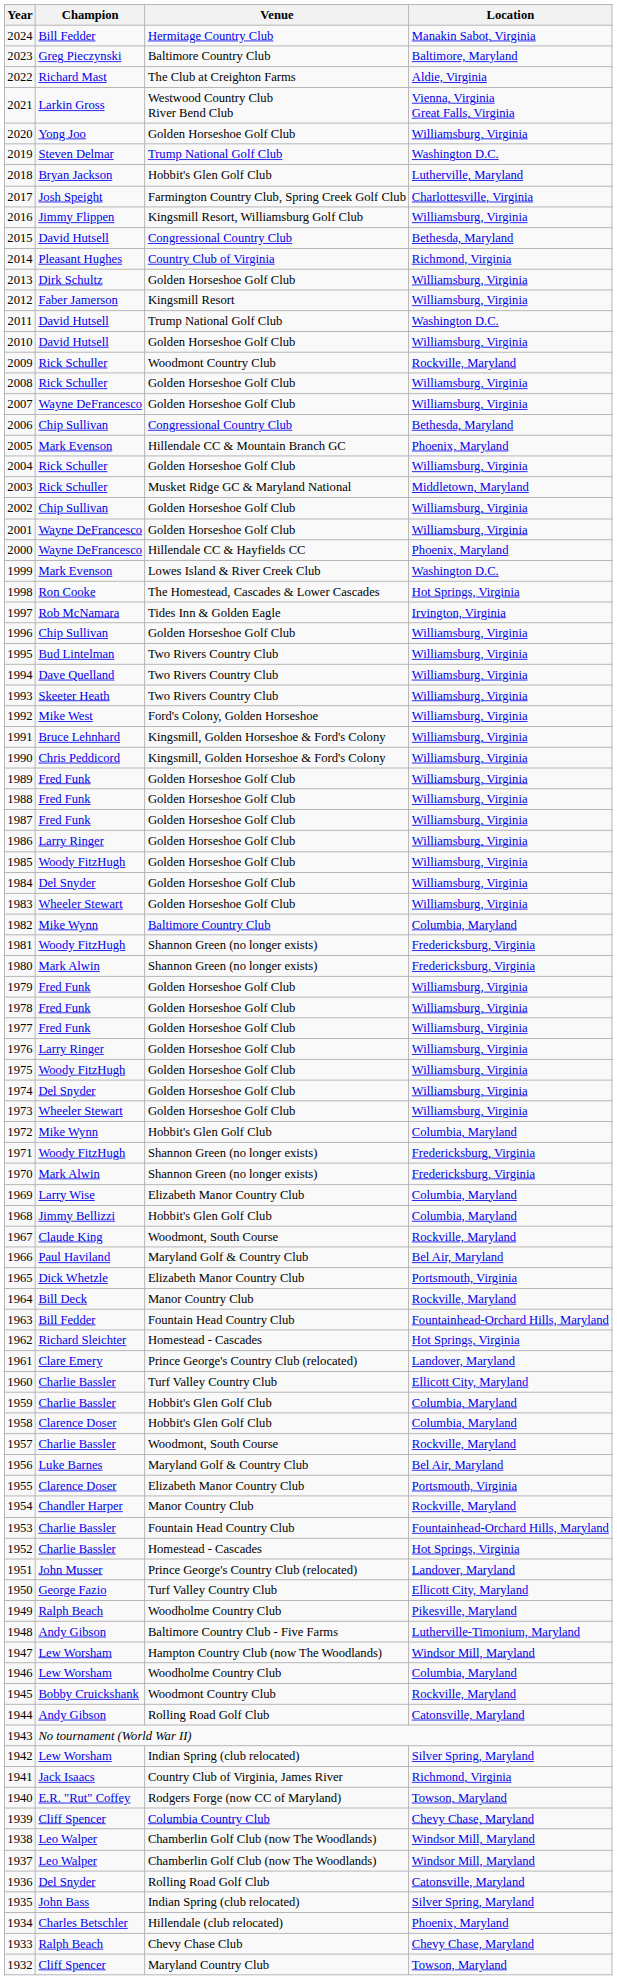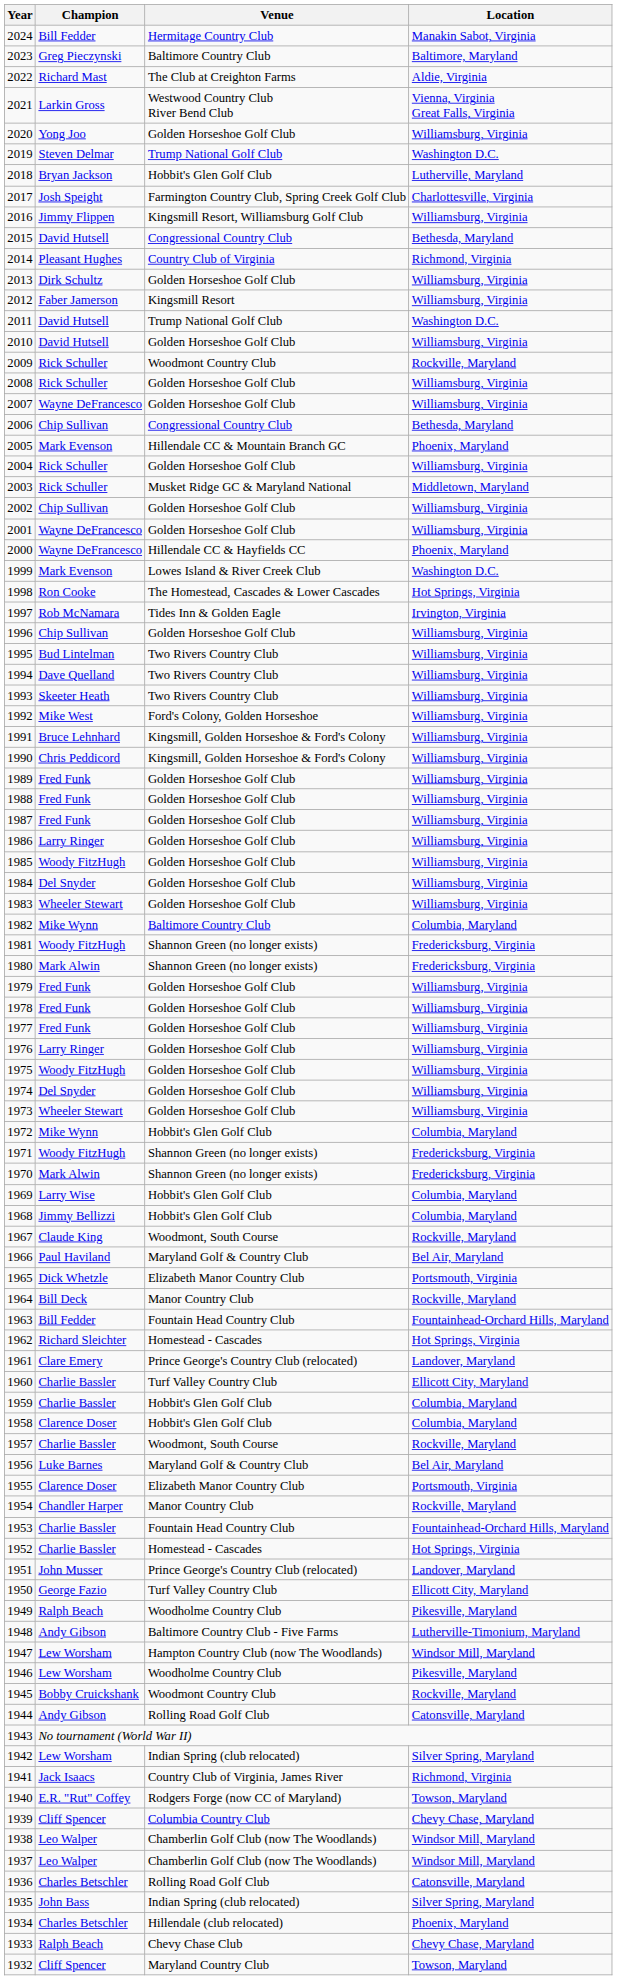 <table class="wikitable sortable" style="font-size: 95%">
 <tr>
 <th>Year</th>
 <th>Champion</th>
 <th>Venue</th>
 <th>Location</th>
 </tr>
 <tr>
 <td align=center>2024</td>
 <td><a href='#'>Bill Fedder</a></td>
 <td><a href='#'>Hermitage Country Club</a></td>
 <td><a href='#'>Manakin Sabot, Virginia</a></td>
 </tr>
 <tr>
 <td align=center>2023</td>
 <td><a href='#'>Greg Pieczynski</a></td>
 <td>Baltimore Country Club</td>
 <td><a href='#'>Baltimore, Maryland</a></td>
 </tr>
 <tr>
 <td align=center>2022</td>
 <td><a href='#'>Richard Mast</a></td>
 <td>The Club at Creighton Farms</td>
 <td><a href='#'>Aldie, Virginia</a></td>
 </tr>
 <tr>
 <td align=center>2021</td>
 <td><a href='#'>Larkin Gross</a></td>
 <td>Westwood Country Club<br>River Bend Club</td>
 <td><a href='#'>Vienna, Virginia</a><br><a href='#'>Great Falls, Virginia</a></td>
 </tr>
 <tr>
 <td align=center>2020</td>
 <td><a href='#'>Yong Joo</a></td>
 <td>Golden Horseshoe Golf Club</td>
 <td><a href='#'>Williamsburg, Virginia</a></td>
 </tr>
 <tr>
 <td align=center>2019</td>
 <td><a href='#'>Steven Delmar</a></td>
 <td><a href='#'>Trump National Golf Club</a></td>
 <td><a href='#'>Washington D.C.</a></td>
 </tr>
 <tr>
 <td align=center>2018</td>
 <td><a href='#'>Bryan Jackson</a></td>
 <td>Hobbit's Glen Golf Club</td>
 <td><a href='#'>Lutherville, Maryland</a></td>
 </tr>
 <tr>
 <td align=center>2017</td>
 <td><a href='#'>Josh Speight</a></td>
 <td>Farmington Country Club, Spring Creek Golf Club</td>
 <td><a href='#'>Charlottesville, Virginia</a></td>
 </tr>
 <tr>
 <td align=center>2016</td>
 <td><a href='#'>Jimmy Flippen</a></td>
 <td>Kingsmill Resort, Williamsburg Golf Club</td>
 <td><a href='#'>Williamsburg, Virginia</a></td>
 </tr>
 <tr>
 <td align=center>2015</td>
 <td><a href='#'>David Hutsell</a></td>
 <td><a href='#'>Congressional Country Club</a></td>
 <td><a href='#'>Bethesda, Maryland</a></td>
 </tr>
 <tr>
 <td align=center>2014</td>
 <td><a href='#'>Pleasant Hughes</a></td>
 <td><a href='#'>Country Club of Virginia</a></td>
 <td><a href='#'>Richmond, Virginia</a></td>
 </tr>
 <tr>
 <td align=center>2013</td>
 <td><a href='#'>Dirk Schultz</a></td>
 <td>Golden Horseshoe Golf Club</td>
 <td><a href='#'>Williamsburg, Virginia</a></td>
 </tr>
 <tr>
 <td align=center>2012</td>
 <td><a href='#'>Faber Jamerson</a></td>
 <td>Kingsmill Resort</td>
 <td><a href='#'>Williamsburg, Virginia</a></td>
 </tr>
 <tr>
 <td align=center>2011</td>
 <td><a href='#'>David Hutsell</a></td>
 <td>Trump National Golf Club</td>
 <td><a href='#'>Washington D.C.</a></td>
 </tr>
 <tr>
 <td align=center>2010</td>
 <td><a href='#'>David Hutsell</a></td>
 <td>Golden Horseshoe Golf Club</td>
 <td><a href='#'>Williamsburg, Virginia</a></td>
 </tr>
 <tr>
 <td align=center>2009</td>
 <td><a href='#'>Rick Schuller</a></td>
 <td>Woodmont Country Club</td>
 <td><a href='#'>Rockville, Maryland</a></td>
 </tr>
 <tr>
 <td align=center>2008</td>
 <td><a href='#'>Rick Schuller</a></td>
 <td>Golden Horseshoe Golf Club</td>
 <td><a href='#'>Williamsburg, Virginia</a></td>
 </tr>
 <tr>
 <td align=center>2007</td>
 <td><a href='#'>Wayne DeFrancesco</a></td>
 <td>Golden Horseshoe Golf Club</td>
 <td><a href='#'>Williamsburg, Virginia</a></td>
 </tr>
 <tr>
 <td align=center>2006</td>
 <td><a href='#'>Chip Sullivan</a></td>
 <td><a href='#'>Congressional Country Club</a></td>
 <td><a href='#'>Bethesda, Maryland</a></td>
 </tr>
 <tr>
 <td align=center>2005</td>
 <td><a href='#'>Mark Evenson</a></td>
 <td>Hillendale CC & Mountain Branch GC</td>
 <td><a href='#'>Phoenix, Maryland</a></td>
 </tr>
 <tr>
 <td align=center>2004</td>
 <td><a href='#'>Rick Schuller</a></td>
 <td>Golden Horseshoe Golf Club</td>
 <td><a href='#'>Williamsburg, Virginia</a></td>
 </tr>
 <tr>
 <td align=center>2003</td>
 <td><a href='#'>Rick Schuller</a></td>
 <td>Musket Ridge GC & Maryland National</td>
 <td><a href='#'>Middletown, Maryland</a></td>
 </tr>
 <tr>
 <td align=center>2002</td>
 <td><a href='#'>Chip Sullivan</a></td>
 <td>Golden Horseshoe Golf Club</td>
 <td><a href='#'>Williamsburg, Virginia</a></td>
 </tr>
 <tr>
 <td align=center>2001</td>
 <td><a href='#'>Wayne DeFrancesco</a></td>
 <td>Golden Horseshoe Golf Club</td>
 <td><a href='#'>Williamsburg, Virginia</a></td>
 </tr>
 <tr>
 <td align=center>2000</td>
 <td><a href='#'>Wayne DeFrancesco</a></td>
 <td>Hillendale CC & Hayfields CC</td>
 <td><a href='#'>Phoenix, Maryland</a></td>
 </tr>
 <tr>
 <td align=center>1999</td>
 <td><a href='#'>Mark Evenson</a></td>
 <td>Lowes Island & River Creek Club</td>
 <td><a href='#'>Washington D.C.</a></td>
 </tr>
 <tr>
 <td align=center>1998</td>
 <td><a href='#'>Ron Cooke</a></td>
 <td>The Homestead, Cascades & Lower Cascades</td>
 <td><a href='#'>Hot Springs, Virginia</a></td>
 </tr>
 <tr>
 <td align=center>1997</td>
 <td><a href='#'>Rob McNamara</a></td>
 <td>Tides Inn & Golden Eagle</td>
 <td><a href='#'>Irvington, Virginia</a></td>
 </tr>
 <tr>
 <td align=center>1996</td>
 <td><a href='#'>Chip Sullivan</a></td>
 <td>Golden Horseshoe Golf Club</td>
 <td><a href='#'>Williamsburg, Virginia</a></td>
 </tr>
 <tr>
 <td align=center>1995</td>
 <td><a href='#'>Bud Lintelman</a></td>
 <td>Two Rivers Country Club</td>
 <td><a href='#'>Williamsburg, Virginia</a></td>
 </tr>
 <tr>
 <td align=center>1994</td>
 <td><a href='#'>Dave Quelland</a></td>
 <td>Two Rivers Country Club</td>
 <td><a href='#'>Williamsburg, Virginia</a></td>
 </tr>
 <tr>
 <td align=center>1993</td>
 <td><a href='#'>Skeeter Heath</a></td>
 <td>Two Rivers Country Club</td>
 <td><a href='#'>Williamsburg, Virginia</a></td>
 </tr>
 <tr>
 <td align=center>1992</td>
 <td><a href='#'>Mike West</a></td>
 <td>Ford's Colony, Golden Horseshoe</td>
 <td><a href='#'>Williamsburg, Virginia</a></td>
 </tr>
 <tr>
 <td align=center>1991</td>
 <td><a href='#'>Bruce Lehnhard</a></td>
 <td>Kingsmill, Golden Horseshoe & Ford's Colony</td>
 <td><a href='#'>Williamsburg, Virginia</a></td>
 </tr>
 <tr>
 <td align=center>1990</td>
 <td><a href='#'>Chris Peddicord</a></td>
 <td>Kingsmill, Golden Horseshoe & Ford's Colony</td>
 <td><a href='#'>Williamsburg, Virginia</a></td>
 </tr>
 <tr>
 <td align=center>1989</td>
 <td><a href='#'>Fred Funk</a></td>
 <td>Golden Horseshoe Golf Club</td>
 <td><a href='#'>Williamsburg, Virginia</a></td>
 </tr>
 <tr>
 <td align=center>1988</td>
 <td><a href='#'>Fred Funk</a></td>
 <td>Golden Horseshoe Golf Club</td>
 <td><a href='#'>Williamsburg, Virginia</a></td>
 </tr>
 <tr>
 <td align=center>1987</td>
 <td><a href='#'>Fred Funk</a></td>
 <td>Golden Horseshoe Golf Club</td>
 <td><a href='#'>Williamsburg, Virginia</a></td>
 </tr>
 <tr>
 <td align=center>1986</td>
 <td><a href='#'>Larry Ringer</a></td>
 <td>Golden Horseshoe Golf Club</td>
 <td><a href='#'>Williamsburg, Virginia</a></td>
 </tr>
 <tr>
 <td align=center>1985</td>
 <td><a href='#'>Woody FitzHugh</a></td>
 <td>Golden Horseshoe Golf Club</td>
 <td><a href='#'>Williamsburg, Virginia</a></td>
 </tr>
 <tr>
 <td align=center>1984</td>
 <td><a href='#'>Del Snyder</a></td>
 <td>Golden Horseshoe Golf Club</td>
 <td><a href='#'>Williamsburg, Virginia</a></td>
 </tr>
 <tr>
 <td align=center>1983</td>
 <td><a href='#'>Wheeler Stewart</a></td>
 <td>Golden Horseshoe Golf Club</td>
 <td><a href='#'>Williamsburg, Virginia</a></td>
 </tr>
 <tr>
 <td align=center>1982</td>
 <td><a href='#'>Mike Wynn</a></td>
 <td><a href='#'>Baltimore Country Club</a></td>
 <td><a href='#'>Columbia, Maryland</a></td>
 </tr>
 <tr>
 <td align=center>1981</td>
 <td><a href='#'>Woody FitzHugh</a></td>
 <td>Shannon Green (no longer exists)</td>
 <td><a href='#'>Fredericksburg, Virginia</a></td>
 </tr>
 <tr>
 <td align=center>1980</td>
 <td><a href='#'>Mark Alwin</a></td>
 <td>Shannon Green (no longer exists)</td>
 <td><a href='#'>Fredericksburg, Virginia</a></td>
 </tr>
 <tr>
 <td align=center>1979</td>
 <td><a href='#'>Fred Funk</a></td>
 <td>Golden Horseshoe Golf Club</td>
 <td><a href='#'>Williamsburg, Virginia</a></td>
 </tr>
 <tr>
 <td align=center>1978</td>
 <td><a href='#'>Fred Funk</a></td>
 <td>Golden Horseshoe Golf Club</td>
 <td><a href='#'>Williamsburg, Virginia</a></td>
 </tr>
 <tr>
 <td align=center>1977</td>
 <td><a href='#'>Fred Funk</a></td>
 <td>Golden Horseshoe Golf Club</td>
 <td><a href='#'>Williamsburg, Virginia</a></td>
 </tr>
 <tr>
 <td align=center>1976</td>
 <td><a href='#'>Larry Ringer</a></td>
 <td>Golden Horseshoe Golf Club</td>
 <td><a href='#'>Williamsburg, Virginia</a></td>
 </tr>
 <tr>
 <td align=center>1975</td>
 <td><a href='#'>Woody FitzHugh</a></td>
 <td>Golden Horseshoe Golf Club</td>
 <td><a href='#'>Williamsburg, Virginia</a></td>
 </tr>
 <tr>
 <td align=center>1974</td>
 <td><a href='#'>Del Snyder</a></td>
 <td>Golden Horseshoe Golf Club</td>
 <td><a href='#'>Williamsburg, Virginia</a></td>
 </tr>
 <tr>
 <td align=center>1973</td>
 <td><a href='#'>Wheeler Stewart</a></td>
 <td>Golden Horseshoe Golf Club</td>
 <td><a href='#'>Williamsburg, Virginia</a></td>
 </tr>
 <tr>
 <td align=center>1972</td>
 <td><a href='#'>Mike Wynn</a></td>
 <td>Hobbit's Glen Golf Club</td>
 <td><a href='#'>Columbia, Maryland</a></td>
 </tr>
 <tr>
 <td align=center>1971</td>
 <td><a href='#'>Woody FitzHugh</a></td>
 <td>Shannon Green (no longer exists)</td>
 <td><a href='#'>Fredericksburg, Virginia</a></td>
 </tr>
 <tr>
 <td align=center>1970</td>
 <td><a href='#'>Mark Alwin</a></td>
 <td>Shannon Green (no longer exists)</td>
 <td><a href='#'>Fredericksburg, Virginia</a></td>
 </tr>
 <tr>
 <td align=center>1969</td>
 <td><a href='#'>Larry Wise</a></td>
-<td>Elizabeth Manor Country Club</td>
+<td>Hobbit's Glen Golf Club</td>
 <td><a href='#'>Columbia, Maryland</a></td>
 </tr>
 <tr>
 <td align=center>1968</td>
 <td><a href='#'>Jimmy Bellizzi</a></td>
 <td>Hobbit's Glen Golf Club</td>
 <td><a href='#'>Columbia, Maryland</a></td>
 </tr>
 <tr>
 <td align=center>1967</td>
 <td><a href='#'>Claude King</a></td>
 <td>Woodmont, South Course</td>
 <td><a href='#'>Rockville, Maryland</a></td>
 </tr>
 <tr>
 <td align=center>1966</td>
 <td><a href='#'>Paul Haviland</a></td>
 <td>Maryland Golf & Country Club</td>
 <td><a href='#'>Bel Air, Maryland</a></td>
 </tr>
 <tr>
 <td align=center>1965</td>
 <td><a href='#'>Dick Whetzle</a></td>
 <td>Elizabeth Manor Country Club</td>
 <td><a href='#'>Portsmouth, Virginia</a></td>
 </tr>
 <tr>
 <td align=center>1964</td>
 <td><a href='#'>Bill Deck</a></td>
 <td>Manor Country Club</td>
 <td><a href='#'>Rockville, Maryland</a></td>
 </tr>
 <tr>
 <td align=center>1963</td>
 <td><a href='#'>Bill Fedder</a></td>
 <td>Fountain Head Country Club</td>
 <td><a href='#'>Fountainhead-Orchard Hills, Maryland</a></td>
 </tr>
 <tr>
 <td align=center>1962</td>
 <td><a href='#'>Richard Sleichter</a></td>
 <td>Homestead - Cascades</td>
 <td><a href='#'>Hot Springs, Virginia</a></td>
 </tr>
 <tr>
 <td align=center>1961</td>
 <td><a href='#'>Clare Emery</a></td>
 <td>Prince George's Country Club (relocated)</td>
 <td><a href='#'>Landover, Maryland</a></td>
 </tr>
 <tr>
 <td align=center>1960</td>
 <td><a href='#'>Charlie Bassler</a></td>
 <td>Turf Valley Country Club</td>
 <td><a href='#'>Ellicott City, Maryland</a></td>
 </tr>
 <tr>
 <td align=center>1959</td>
 <td><a href='#'>Charlie Bassler</a></td>
 <td>Hobbit's Glen Golf Club</td>
 <td><a href='#'>Columbia, Maryland</a></td>
 </tr>
 <tr>
 <td align=center>1958</td>
 <td><a href='#'>Clarence Doser</a></td>
 <td>Hobbit's Glen Golf Club</td>
 <td><a href='#'>Columbia, Maryland</a></td>
 </tr>
 <tr>
 <td align=center>1957</td>
 <td><a href='#'>Charlie Bassler</a></td>
 <td>Woodmont, South Course</td>
 <td><a href='#'>Rockville, Maryland</a></td>
 </tr>
 <tr>
 <td align=center>1956</td>
 <td><a href='#'>Luke Barnes</a></td>
 <td>Maryland Golf & Country Club</td>
 <td><a href='#'>Bel Air, Maryland</a></td>
 </tr>
 <tr>
 <td align=center>1955</td>
 <td><a href='#'>Clarence Doser</a></td>
 <td>Elizabeth Manor Country Club</td>
 <td><a href='#'>Portsmouth, Virginia</a></td>
 </tr>
 <tr>
 <td align=center>1954</td>
 <td><a href='#'>Chandler Harper</a></td>
 <td>Manor Country Club</td>
 <td><a href='#'>Rockville, Maryland</a></td>
 </tr>
 <tr>
 <td align=center>1953</td>
 <td><a href='#'>Charlie Bassler</a></td>
 <td>Fountain Head Country Club</td>
 <td><a href='#'>Fountainhead-Orchard Hills, Maryland</a></td>
 </tr>
 <tr>
 <td align=center>1952</td>
 <td><a href='#'>Charlie Bassler</a></td>
 <td>Homestead - Cascades</td>
 <td><a href='#'>Hot Springs, Virginia</a></td>
 </tr>
 <tr>
 <td align=center>1951</td>
 <td><a href='#'>John Musser</a></td>
 <td>Prince George's Country Club (relocated)</td>
 <td><a href='#'>Landover, Maryland</a></td>
 </tr>
 <tr>
 <td align=center>1950</td>
 <td><a href='#'>George Fazio</a></td>
 <td>Turf Valley Country Club</td>
 <td><a href='#'>Ellicott City, Maryland</a></td>
 </tr>
 <tr>
 <td align=center>1949</td>
 <td><a href='#'>Ralph Beach</a></td>
 <td>Woodholme Country Club</td>
 <td><a href='#'>Pikesville, Maryland</a></td>
 </tr>
 <tr>
 <td align=center>1948</td>
 <td><a href='#'>Andy Gibson</a></td>
 <td>Baltimore Country Club - Five Farms</td>
 <td><a href='#'>Lutherville-Timonium, Maryland</a></td>
 </tr>
 <tr>
 <td align=center>1947</td>
 <td><a href='#'>Lew Worsham</a></td>
 <td>Hampton Country Club (now The Woodlands)</td>
 <td><a href='#'>Windsor Mill, Maryland</a></td>
 </tr>
 <tr>
 <td align=center>1946</td>
 <td><a href='#'>Lew Worsham</a></td>
 <td>Woodholme Country Club</td>
-<td><a href='#'>Columbia, Maryland</a></td>
+<td><a href='#'>Pikesville, Maryland</a></td>
 </tr>
 <tr>
 <td align=center>1945</td>
 <td><a href='#'>Bobby Cruickshank</a></td>
 <td>Woodmont Country Club</td>
 <td><a href='#'>Rockville, Maryland</a></td>
 </tr>
 <tr>
 <td align=center>1944</td>
 <td><a href='#'>Andy Gibson</a></td>
 <td>Rolling Road Golf Club</td>
 <td><a href='#'>Catonsville, Maryland</a></td>
 </tr>
 <tr>
 <td align=center>1943</td>
 <td colspan=3><em>No tournament (World War II)</em></td>
 </tr>
 <tr>
 <td align=center>1942</td>
 <td><a href='#'>Lew Worsham</a></td>
 <td>Indian Spring (club relocated)</td>
 <td><a href='#'>Silver Spring, Maryland</a></td>
 </tr>
 <tr>
 <td align=center>1941</td>
 <td><a href='#'>Jack Isaacs</a></td>
 <td>Country Club of Virginia, James River</td>
 <td><a href='#'>Richmond, Virginia</a></td>
 </tr>
 <tr>
 <td align=center>1940</td>
 <td><a href='#'>E.R. "Rut" Coffey</a></td>
 <td>Rodgers Forge (now CC of Maryland)</td>
 <td><a href='#'>Towson, Maryland</a></td>
 </tr>
 <tr>
 <td align=center>1939</td>
 <td><a href='#'>Cliff Spencer</a></td>
 <td><a href='#'>Columbia Country Club</a></td>
 <td><a href='#'>Chevy Chase, Maryland</a></td>
 </tr>
 <tr>
 <td align=center>1938</td>
 <td><a href='#'>Leo Walper</a></td>
 <td>Chamberlin Golf Club (now The Woodlands)</td>
 <td><a href='#'>Windsor Mill, Maryland</a></td>
 </tr>
 <tr>
 <td align=center>1937</td>
 <td><a href='#'>Leo Walper</a></td>
 <td>Chamberlin Golf Club (now The Woodlands)</td>
 <td><a href='#'>Windsor Mill, Maryland</a></td>
 </tr>
 <tr>
 <td align=center>1936</td>
-<td><a href='#'>Del Snyder</a></td>
+<td><a href='#'>Charles Betschler</a></td>
 <td>Rolling Road Golf Club</td>
 <td><a href='#'>Catonsville, Maryland</a></td>
 </tr>
 <tr>
 <td align=center>1935</td>
 <td><a href='#'>John Bass</a></td>
 <td>Indian Spring (club relocated)</td>
 <td><a href='#'>Silver Spring, Maryland</a></td>
 </tr>
 <tr>
 <td align=center>1934</td>
 <td><a href='#'>Charles Betschler</a></td>
 <td>Hillendale (club relocated)</td>
 <td><a href='#'>Phoenix, Maryland</a></td>
 </tr>
 <tr>
 <td align=center>1933</td>
 <td><a href='#'>Ralph Beach</a></td>
 <td>Chevy Chase Club</td>
 <td><a href='#'>Chevy Chase, Maryland</a></td>
 </tr>
 <tr>
 <td align=center>1932</td>
 <td><a href='#'>Cliff Spencer</a></td>
 <td>Maryland Country Club</td>
 <td><a href='#'>Towson, Maryland</a></td>
 </tr>
 </table>
